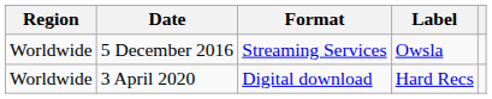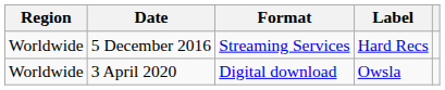 <table class="wikitable plainrowheaders">
 <tr>
 <th>Region</th>
 <th>Date</th>
 <th>Format</th>
 <th>Label</th>
 <th></th>
 </tr>
 <tr>
 <td>Worldwide</td>
 <td>5 December 2016</td>
 <td><a href='#'>Streaming Services</a></td>
-<td><a href='#'>Owsla</a></td>
+<td><a href='#'>Hard Recs</a></td>
 <td></td>
 </tr>
 <tr>
 <td>Worldwide</td>
 <td>3 April 2020</td>
 <td><a href='#'>Digital download</a></td>
-<td><a href='#'>Hard Recs</a></td>
+<td><a href='#'>Owsla</a></td>
 <td></td>
 </tr>
 </table>
